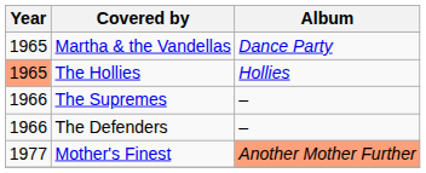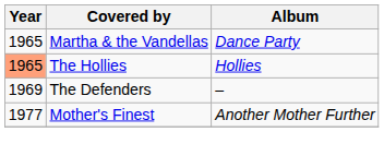 <table class="wikitable">
 <tr>
 <th>Year</th>
 <th>Covered by</th>
 <th>Album</th>
 </tr>
 <tr>
 <td>1965</td>
 <td><a href='#'>Martha & the Vandellas</a></td>
 <td><em><a href='#'>Dance Party</a></em></td>
 </tr>
 <tr>
 <td style="background: lightsalmon;">1965</td>
 <td><a href='#'>The Hollies</a></td>
 <td><em><a href='#'>Hollies</a></em></td>
 </tr>
 <tr>
-<td>1966</td>
-<td><a href='#'>The Supremes</a></td>
-<td>–</td>
-</tr>
-<tr>
-<td>1966</td>
+<td>1969</td>
 <td>The Defenders</td>
 <td>–</td>
 </tr>
 <tr>
 <td>1977</td>
 <td><a href='#'>Mother's Finest</a></td>
-<td style="background: lightsalmon;"><em>Another Mother Further</em></td>
+<td><em>Another Mother Further</em></td>
 </tr>
 <tr>
 </tr>
 </table>
